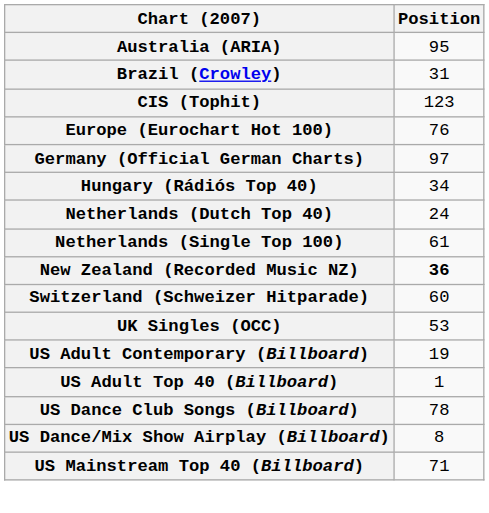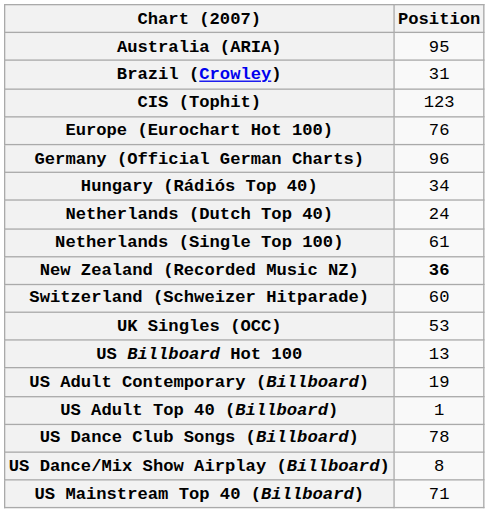 <table class="wikitable plainrowheaders sortable">
 <tr>
 <th>Chart (2007)</th>
 <th>Position</th>
 </tr>
 <tr>
 <th scope="row">Australia (ARIA)</th>
 <td align="center">95</td>
 </tr>
 <tr>
 <th scope="row">Brazil (<a href='#'>Crowley</a>)</th>
 <td align="center">31</td>
 </tr>
 <tr>
 <th scope="row">CIS (Tophit)</th>
 <td align="center">123</td>
 </tr>
 <tr>
 <th scope="row">Europe (Eurochart Hot 100)</th>
 <td align="center">76</td>
 </tr>
 <tr>
 <th scope="row">Germany (Official German Charts)</th>
-<td align="center">97</td>
+<td align="center">96</td>
 </tr>
 <tr>
 <th scope="row">Hungary (Rádiós Top 40)</th>
 <td align="center">34</td>
 </tr>
 <tr>
 <th scope="row">Netherlands (Dutch Top 40)</th>
 <td align="center">24</td>
 </tr>
 <tr>
 <th scope="row">Netherlands (Single Top 100)</th>
 <td align="center">61</td>
 </tr>
 <tr>
 <th scope="row">New Zealand (Recorded Music NZ)</th>
 <td align="center"><strong>36</strong></td>
 </tr>
 <tr>
 <th scope="row">Switzerland (Schweizer Hitparade)</th>
 <td align="center">60</td>
 </tr>
 <tr>
 <th scope="row">UK Singles (OCC)</th>
 <td align="center">53</td>
 </tr>
 <tr>
+<th scope="row">US <em>Billboard</em> Hot 100</th>
+<td align="center">13</td>
+</tr>
+<tr>
 <th scope="row">US Adult Contemporary (<em>Billboard</em>)</th>
 <td style="text-align:center;">19</td>
 </tr>
 <tr>
 <th scope="row">US Adult Top 40 (<em>Billboard</em>)</th>
 <td style="text-align:center;">1</td>
 </tr>
 <tr>
 <th scope="row">US Dance Club Songs (<em>Billboard</em>)</th>
 <td style="text-align:center;">78</td>
 </tr>
 <tr>
 <th scope="row">US Dance/Mix Show Airplay (<em>Billboard</em>)</th>
 <td style="text-align:center;">8</td>
 </tr>
 <tr>
 <th scope="row">US Mainstream Top 40 (<em>Billboard</em>)</th>
 <td style="text-align:center;">71</td>
 </tr>
 </table>
